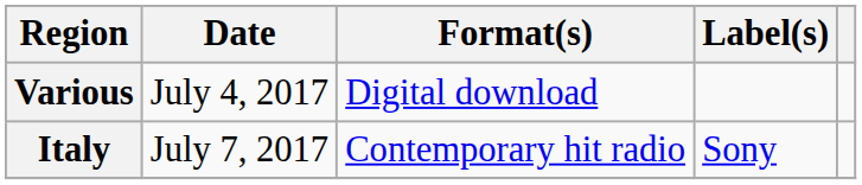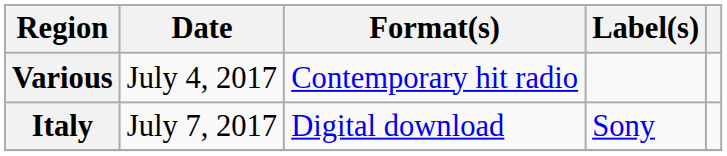 <table class="wikitable plainrowheaders">
 <tr>
 <th scope="col">Region</th>
 <th scope="col">Date</th>
 <th scope="col">Format(s)</th>
 <th scope="col">Label(s)</th>
 <th scope="col"></th>
 </tr>
 <tr>
 <th scope="row">Various</th>
 <td>July 4, 2017</td>
-<td><a href='#'>Digital download</a></td>
+<td><a href='#'>Contemporary hit radio</a></td>
 <td></td>
 <td></td>
 </tr>
 <tr>
 <th scope="row">Italy</th>
 <td>July 7, 2017</td>
-<td><a href='#'>Contemporary hit radio</a></td>
+<td><a href='#'>Digital download</a></td>
 <td><a href='#'>Sony</a></td>
 <td></td>
 </tr>
 <tr>
 </tr>
 </table>
